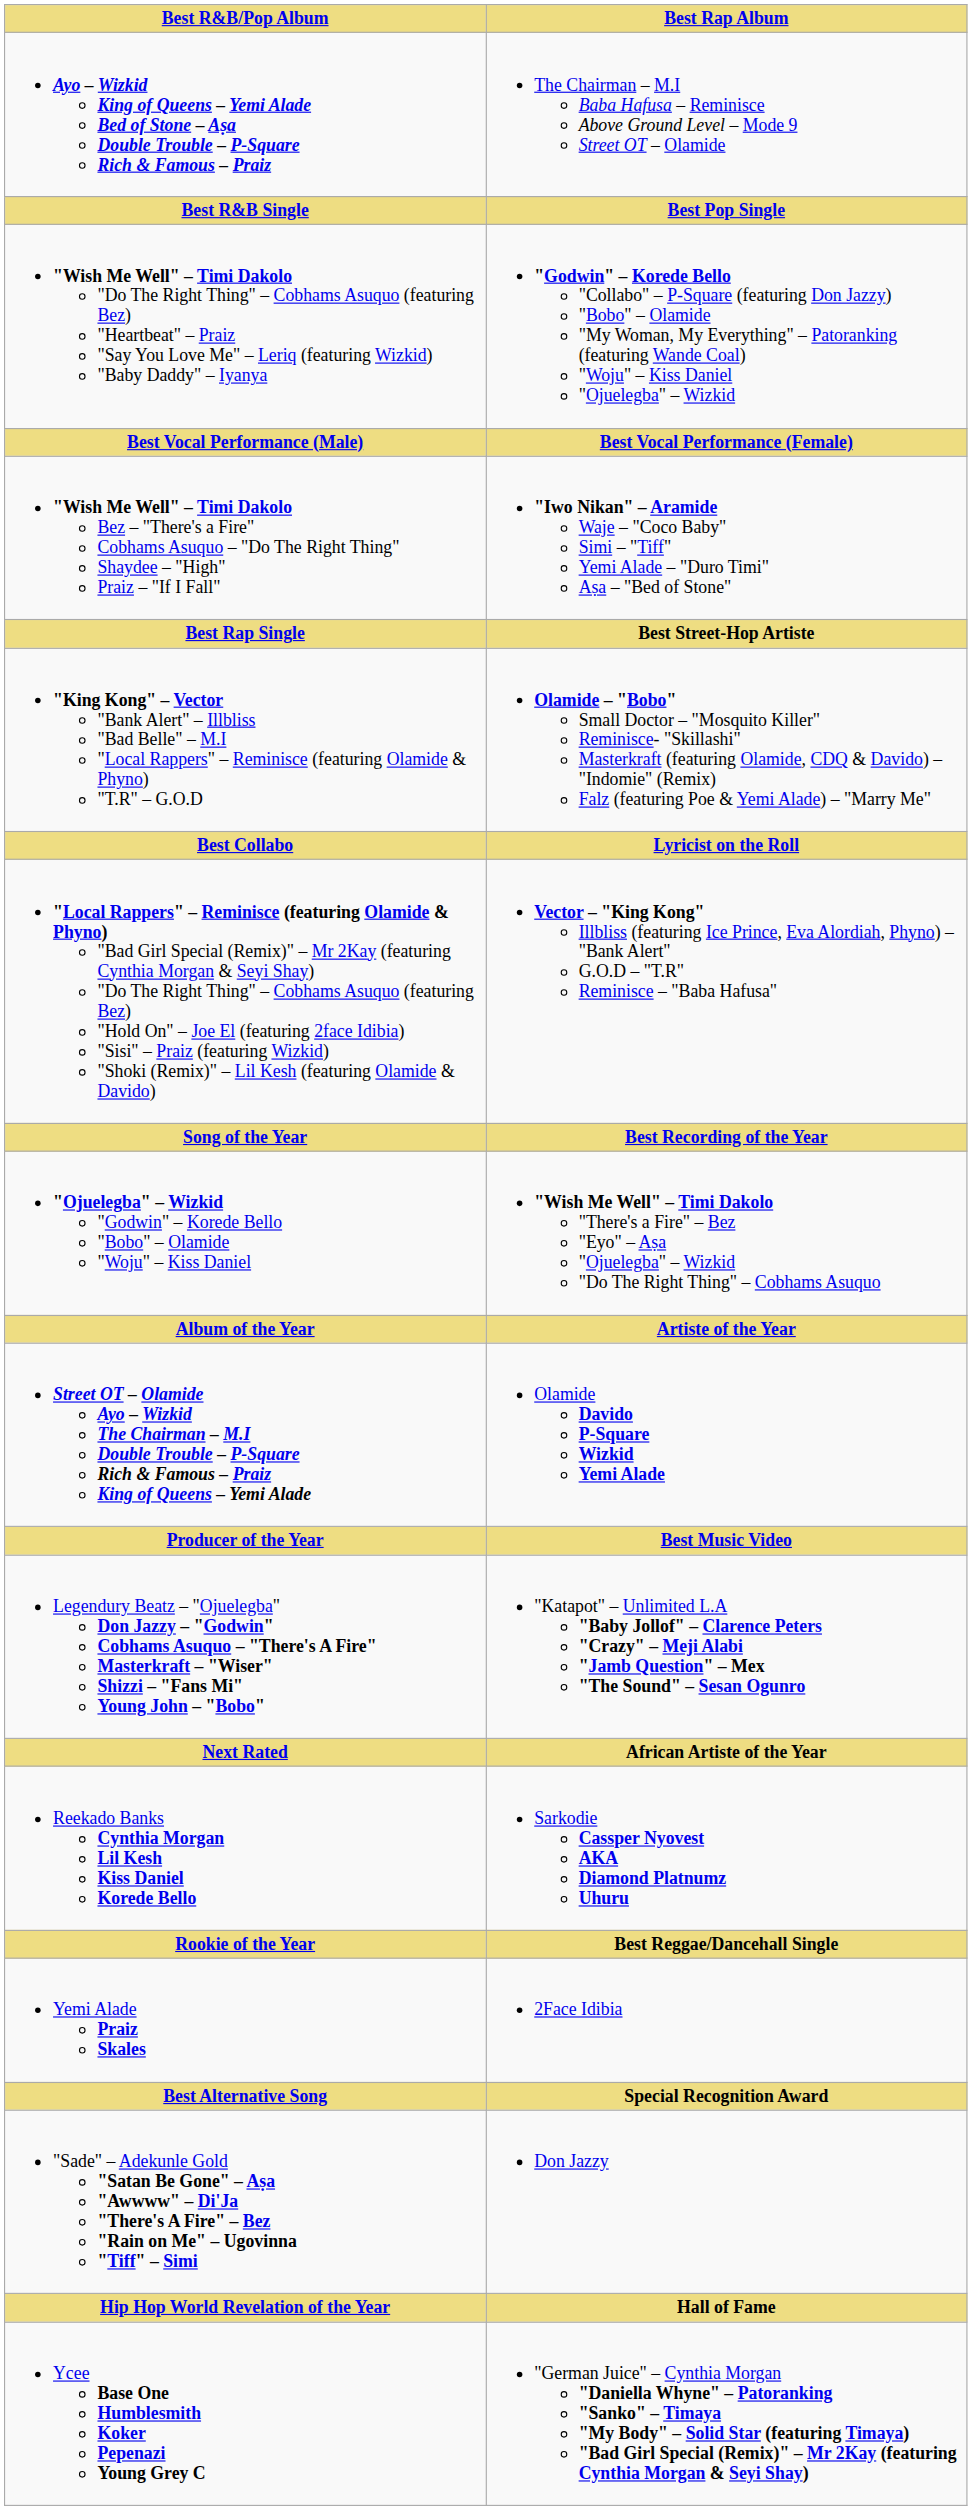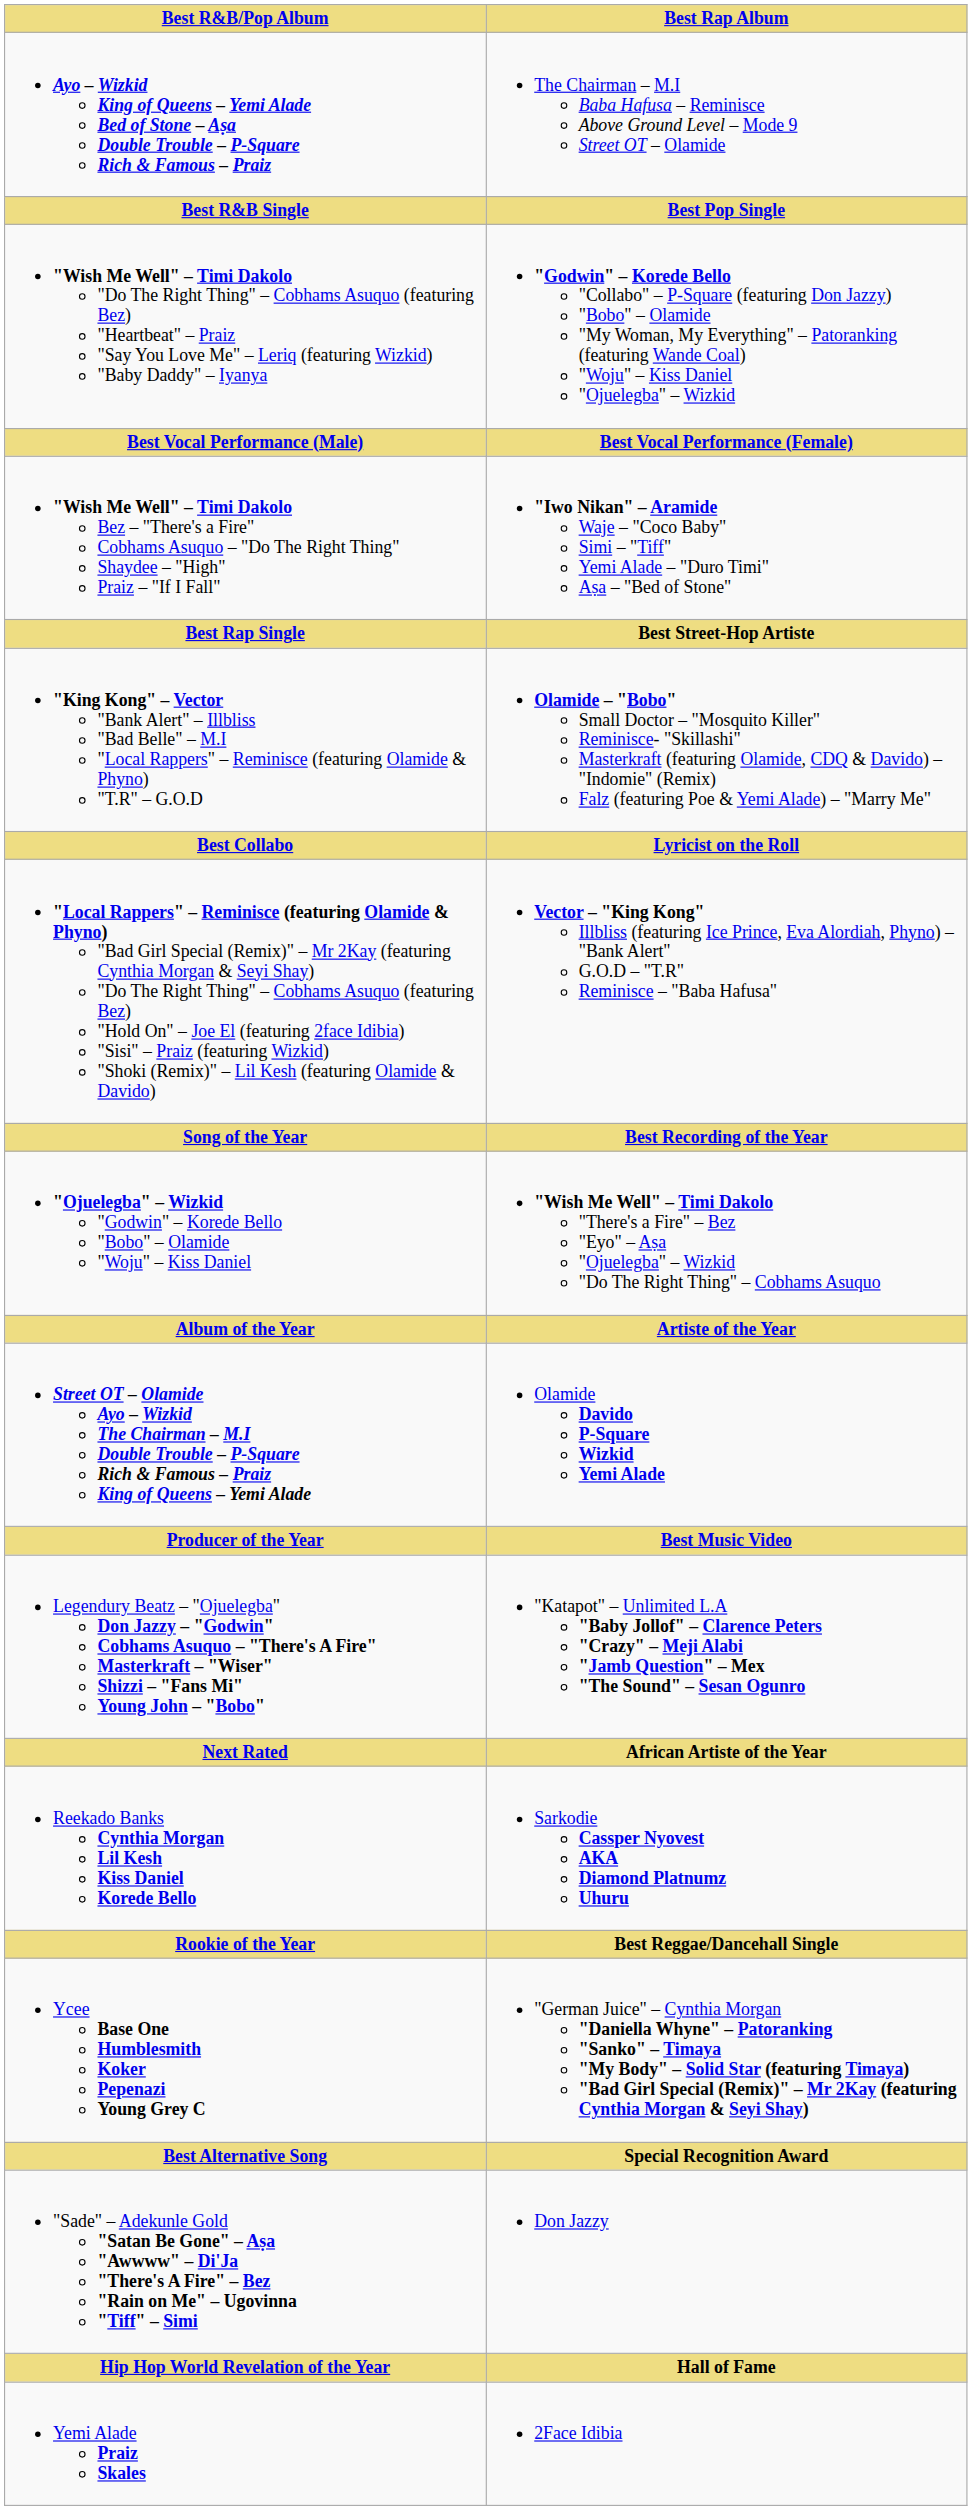 <table class="wikitable">
 <tr>
 <th style="background:#EEDD82; width:50%"><a href='#'>Best R&B/Pop Album</a></th>
 <th style="background:#EEDD82; width:50%"><a href='#'>Best Rap Album</a></th>
 </tr>
 <tr>
 <td valign="top"><br><ul><li> <strong><em><a href='#'>Ayo</a><em> – <a href='#'>Wizkid</a><strong><ul><li></em><a href='#'>King of Queens</a><em> – <a href='#'>Yemi Alade</a></li><li></em><a href='#'>Bed of Stone</a><em> – <a href='#'>Aṣa</a></li><li></em><a href='#'>Double Trouble</a><em> – <a href='#'>P-Square</a></li><li></em><a href='#'>Rich & Famous</a><em> – <a href='#'>Praiz</a></li></ul></li></ul></td>
 <td valign="top"><br><ul><li> </em></strong><a href='#'>The Chairman</a></em> – <a href='#'>M.I</a></strong><ul><li><em><a href='#'>Baba Hafusa</a></em> – <a href='#'>Reminisce</a></li><li><em>Above Ground Level</em> – <a href='#'>Mode 9</a></li><li><em><a href='#'>Street OT</a></em> – <a href='#'>Olamide</a></li></ul></li></ul></td>
 </tr>
 <tr>
 <th style="background:#EEDD82; width:50%"><a href='#'>Best R&B Single</a></th>
 <th style="background:#EEDD82; width:50%"><a href='#'>Best Pop Single</a></th>
 </tr>
 <tr>
 <td valign="top"><br><ul><li> <strong>"Wish Me Well" – <a href='#'>Timi Dakolo</a></strong><ul><li>"Do The Right Thing" – <a href='#'>Cobhams Asuquo</a> <span>(featuring <a href='#'>Bez</a>)</span></li><li>"Heartbeat" – <a href='#'>Praiz</a></li><li>"Say You Love Me" – <a href='#'>Leriq</a> <span>(featuring <a href='#'>Wizkid</a>)</span></li><li>"Baby Daddy" – <a href='#'>Iyanya</a></li></ul></li></ul></td>
 <td valign="top"><br><ul><li> <strong>"<a href='#'>Godwin</a>" – <a href='#'>Korede Bello</a></strong><ul><li>"Collabo" – <a href='#'>P-Square</a> <span>(featuring <a href='#'>Don Jazzy</a>)</span></li><li>"<a href='#'>Bobo</a>" – <a href='#'>Olamide</a></li><li>"My Woman, My Everything" – <a href='#'>Patoranking</a> <span>(featuring <a href='#'>Wande Coal</a>)</span></li><li>"<a href='#'>Woju</a>" – <a href='#'>Kiss Daniel</a></li><li>"<a href='#'>Ojuelegba</a>" – <a href='#'>Wizkid</a></li></ul></li></ul></td>
 </tr>
 <tr>
 <th style="background:#EEDD82; width:50%"><a href='#'>Best Vocal Performance (Male)</a></th>
 <th style="background:#EEDD82; width:50%"><a href='#'>Best Vocal Performance (Female)</a></th>
 </tr>
 <tr>
 <td valign="top"><br><ul><li> <strong>"Wish Me Well" – <a href='#'>Timi Dakolo</a></strong><ul><li><a href='#'>Bez</a> – "There's a Fire"</li><li><a href='#'>Cobhams Asuquo</a> – "Do The Right Thing"</li><li><a href='#'>Shaydee</a> – "High"</li><li><a href='#'>Praiz</a> – "If I Fall"</li></ul></li></ul></td>
 <td valign="top"><br><ul><li>  <strong>"Iwo Nikan" – <a href='#'>Aramide</a></strong><ul><li><a href='#'>Waje</a> – "Coco Baby"</li><li><a href='#'>Simi</a> – "<a href='#'>Tiff</a>"</li><li><a href='#'>Yemi Alade</a> – "Duro Timi"</li><li><a href='#'>Aṣa</a> – "Bed of Stone"</li></ul></li></ul></td>
 </tr>
 <tr>
 <th style="background:#EEDD82; width:50%"><a href='#'>Best Rap Single</a></th>
 <th style="background:#EEDD82; width:50%">Best Street-Hop Artiste</th>
 </tr>
 <tr>
 <td valign="top"><br><ul><li> <strong>"King Kong" – <a href='#'>Vector</a></strong><ul><li>"Bank Alert" – <a href='#'>Illbliss</a></li><li>"Bad Belle" – <a href='#'>M.I</a></li><li>"<a href='#'>Local Rappers</a>" – <a href='#'>Reminisce</a> <span>(featuring <a href='#'>Olamide</a> & <a href='#'>Phyno</a>)</span></li><li>"T.R" – G.O.D</li></ul></li></ul></td>
 <td valign="top"><br><ul><li> <strong><a href='#'>Olamide</a> – "<a href='#'>Bobo</a>"</strong><ul><li>Small Doctor – "Mosquito Killer"</li><li><a href='#'>Reminisce</a>- "Skillashi"</li><li><a href='#'>Masterkraft</a> <span>(featuring <a href='#'>Olamide</a>, <a href='#'>CDQ</a> & <a href='#'>Davido</a>)</span> – "Indomie" (Remix)</li><li><a href='#'>Falz</a> <span>(featuring Poe & <a href='#'>Yemi Alade</a>)</span> – "Marry Me"</li></ul></li></ul></td>
 </tr>
 <tr>
 <th style="background:#EEDD82; width:50%"><a href='#'>Best Collabo</a></th>
 <th style="background:#EEDD82; width:50%"><a href='#'>Lyricist on the Roll</a></th>
 </tr>
 <tr>
 <td valign="top"><br><ul><li> <strong>"<a href='#'>Local Rappers</a>" – <a href='#'>Reminisce</a> <span>(featuring <a href='#'>Olamide</a> & <a href='#'>Phyno</a>)</span></strong><ul><li>"Bad Girl Special (Remix)" – <a href='#'>Mr 2Kay</a> <span>(featuring <a href='#'>Cynthia Morgan</a> & <a href='#'>Seyi Shay</a>)</span></li><li>"Do The Right Thing" – <a href='#'>Cobhams Asuquo</a> <span>(featuring <a href='#'>Bez</a>)</span></li><li>"Hold On" – <a href='#'>Joe El</a> <span>(featuring <a href='#'>2face Idibia</a>)</span></li><li>"Sisi" – <a href='#'>Praiz</a> <span>(featuring <a href='#'>Wizkid</a>)</span></li><li>"Shoki (Remix)" – <a href='#'>Lil Kesh</a> <span>(featuring <a href='#'>Olamide</a> & <a href='#'>Davido</a>)</span></li></ul></li></ul></td>
 <td valign="top"><br><ul><li> <strong><a href='#'>Vector</a> – "King Kong"</strong><ul><li><a href='#'>Illbliss</a> <span>(featuring <a href='#'>Ice Prince</a>, <a href='#'>Eva Alordiah</a>, <a href='#'>Phyno</a>)</span> – "Bank Alert"</li><li>G.O.D – "T.R"</li><li><a href='#'>Reminisce</a> – "Baba Hafusa"</li></ul></li></ul></td>
 </tr>
 <tr>
 <th style="background:#EEDD82; width:50%"><a href='#'>Song of the Year</a></th>
 <th style="background:#EEDD82; width:50%"><a href='#'>Best Recording of the Year</a></th>
 </tr>
 <tr>
 <td valign="top"><br><ul><li> <strong>"<a href='#'>Ojuelegba</a>" – <a href='#'>Wizkid</a></strong><ul><li>"<a href='#'>Godwin</a>" – <a href='#'>Korede Bello</a></li><li>"<a href='#'>Bobo</a>" – <a href='#'>Olamide</a></li><li>"<a href='#'>Woju</a>" – <a href='#'>Kiss Daniel</a></li></ul></li></ul></td>
 <td valign="top"><br><ul><li> <strong>"Wish Me Well" – <a href='#'>Timi Dakolo</a></strong><ul><li>"There's a Fire" – <a href='#'>Bez</a></li><li>"Eyo" – <a href='#'>Aṣa</a></li><li>"<a href='#'>Ojuelegba</a>" – <a href='#'>Wizkid</a></li><li>"Do The Right Thing" – <a href='#'>Cobhams Asuquo</a></li></ul></li></ul></td>
 </tr>
 <tr>
 <th style="background:#EEDD82; width:50%"><a href='#'>Album of the Year</a></th>
 <th style="background:#EEDD82; width:50%"><a href='#'>Artiste of the Year</a></th>
 </tr>
 <tr>
 <td valign="top"><br><ul><li> <strong><em><a href='#'>Street OT</a><em> – <a href='#'>Olamide</a><strong><ul><li></em><a href='#'>Ayo</a><em> – <a href='#'>Wizkid</a></li><li></em><a href='#'>The Chairman</a><em> – <a href='#'>M.I</a></li><li></em><a href='#'>Double Trouble</a><em> – <a href='#'>P-Square</a></li><li></em>Rich & Famous<em> – <a href='#'>Praiz</a></li><li></em><a href='#'>King of Queens</a><em> – Yemi Alade</li></ul></li></ul></td>
 <td valign="top"><br><ul><li> </strong><a href='#'>Olamide</a><strong><ul><li><a href='#'>Davido</a></li><li><a href='#'>P-Square</a></li><li><a href='#'>Wizkid</a></li><li><a href='#'>Yemi Alade</a></li></ul></li></ul></td>
 </tr>
 <tr>
 <th style="background:#EEDD82; width:50%"><a href='#'>Producer of the Year</a></th>
 <th style="background:#EEDD82; width:50%"><a href='#'>Best Music Video</a> </th>
 </tr>
 <tr>
 <td valign="top"><br><ul><li> </strong><a href='#'>Legendury Beatz</a> – "<a href='#'>Ojuelegba</a>"<strong><ul><li><a href='#'>Don Jazzy</a> – "<a href='#'>Godwin</a>"</li><li><a href='#'>Cobhams Asuquo</a> – "There's A Fire"</li><li><a href='#'>Masterkraft</a> – "Wiser"</li><li><a href='#'>Shizzi</a> – "Fans Mi"</li><li><a href='#'>Young John</a> – "<a href='#'>Bobo</a>"</li></ul></li></ul></td>
 <td valign="top"><br><ul><li> </strong> "Katapot" – <a href='#'>Unlimited L.A</a><strong><ul><li>"Baby Jollof" – <a href='#'>Clarence Peters</a></li><li>"Crazy" – <a href='#'>Meji Alabi</a></li><li>"<a href='#'>Jamb Question</a>" – Mex</li><li>"The Sound" – <a href='#'>Sesan Ogunro</a></li></ul></li></ul></td>
 </tr>
 <tr>
 <th style="background:#EEDD82; width:50%"><a href='#'>Next Rated</a></th>
 <th style="background:#EEDD82; width:50%">African Artiste of the Year</th>
 </tr>
 <tr>
 <td valign="top"><br><ul><li> </strong><a href='#'>Reekado Banks</a><strong><ul><li><a href='#'>Cynthia Morgan</a></li><li><a href='#'>Lil Kesh</a></li><li><a href='#'>Kiss Daniel</a></li><li><a href='#'>Korede Bello</a></li></ul></li></ul></td>
 <td valign="top"><br><ul><li> </strong><a href='#'>Sarkodie</a><strong><ul><li> <a href='#'>Cassper Nyovest</a></li><li> <a href='#'>AKA</a></li><li> <a href='#'>Diamond Platnumz</a></li><li> <a href='#'>Uhuru</a></li></ul></li></ul></td>
 </tr>
 <tr>
 <th style="background:#EEDD82; width:50%"><a href='#'>Rookie of the Year</a></th>
 <th style="background:#EEDD82; width:50%">Best Reggae/Dancehall Single</th>
 </tr>
 <tr>
-<td valign="top"><br><ul><li> </strong><a href='#'>Yemi Alade</a><strong><ul><li><a href='#'>Praiz</a></li><li><a href='#'>Skales</a></li></ul></li></ul></td>
-<td valign="top"><br><ul><li></strong><a href='#'>2Face Idibia</a><strong></li></ul></td>
+<td valign="top"><br><ul><li> </strong><a href='#'>Ycee</a><strong><ul><li>Base One</li><li><a href='#'>Humblesmith</a></li><li><a href='#'>Koker</a></li><li><a href='#'>Pepenazi</a></li><li>Young Grey C</li></ul></li></ul></td>
+<td valign="top"><br><ul><li> </strong>"German Juice" – <a href='#'>Cynthia Morgan</a> <strong><ul><li>"Daniella Whyne" – <a href='#'>Patoranking</a></li><li>"Sanko" – <a href='#'>Timaya</a></li><li>"My Body" – <a href='#'>Solid Star</a> <span>(featuring <a href='#'>Timaya</a>)</span></li><li>"Bad Girl Special (Remix)" – <a href='#'>Mr 2Kay</a> <span>(featuring <a href='#'>Cynthia Morgan</a> & <a href='#'>Seyi Shay</a>)</span></li></ul></li></ul></td>
 </tr>
 <tr>
 <th style="background:#EEDD82; width:50%"><a href='#'>Best Alternative Song</a></th>
 <th style="background:#EEDD82; width:50%">Special Recognition Award</th>
 </tr>
 <tr>
 <td valign="top"><br><ul><li> </strong>"Sade" – <a href='#'>Adekunle Gold</a><strong><ul><li>"Satan Be Gone" – <a href='#'>Aṣa</a></li><li>"Awwww" – <a href='#'>Di'Ja</a></li><li>"There's A Fire" – <a href='#'>Bez</a></li><li>"Rain on Me" – Ugovinna</li><li>"<a href='#'>Tiff</a>" – <a href='#'>Simi</a></li></ul></li></ul></td>
 <td valign="top"><br><ul><li></strong><a href='#'>Don Jazzy</a><strong></li></ul></td>
 </tr>
 <tr>
 <th style="background:#EEDD82; width:50%"><a href='#'>Hip Hop World Revelation of the Year</a></th>
 <th style="background:#EEDD82; width:50%">Hall of Fame</th>
 </tr>
 <tr>
-<td valign="top"><br><ul><li> </strong><a href='#'>Ycee</a><strong><ul><li>Base One</li><li><a href='#'>Humblesmith</a></li><li><a href='#'>Koker</a></li><li><a href='#'>Pepenazi</a></li><li>Young Grey C</li></ul></li></ul></td>
-<td valign="top"><br><ul><li> </strong>"German Juice" – <a href='#'>Cynthia Morgan</a> <strong><ul><li>"Daniella Whyne" – <a href='#'>Patoranking</a></li><li>"Sanko" – <a href='#'>Timaya</a></li><li>"My Body" – <a href='#'>Solid Star</a> <span>(featuring <a href='#'>Timaya</a>)</span></li><li>"Bad Girl Special (Remix)" – <a href='#'>Mr 2Kay</a> <span>(featuring <a href='#'>Cynthia Morgan</a> & <a href='#'>Seyi Shay</a>)</span></li></ul></li></ul></td>
+<td valign="top"><br><ul><li> </strong><a href='#'>Yemi Alade</a><strong><ul><li><a href='#'>Praiz</a></li><li><a href='#'>Skales</a></li></ul></li></ul></td>
+<td valign="top"><br><ul><li></strong><a href='#'>2Face Idibia</a><strong></li></ul></td>
 </tr>
 </table>
